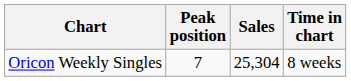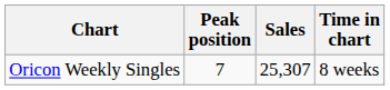 <table class="wikitable">
 <tr>
 <th align="left">Chart</th>
 <th align="center">Peak<br>position</th>
 <th align="center">Sales</th>
 <th align="center">Time in<br>chart</th>
 </tr>
 <tr>
 <td align="left"><a href='#'>Oricon</a> Weekly Singles</td>
 <td align="center">7</td>
-<td align="">25,304</td>
+<td align="">25,307</td>
 <td align="">8 weeks</td>
 </tr>
 </table>
